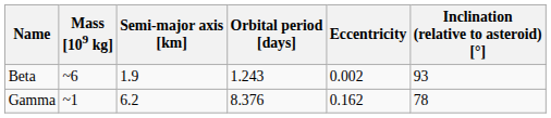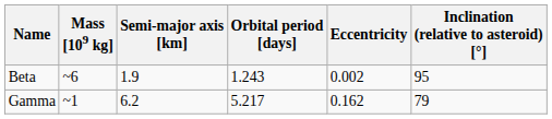 <table class="wikitable" style="font-size: 0.9em;">
 <tr>
 <th>Name</th>
 <th>Mass<br>[10<sup>9</sup> kg]</th>
 <th>Semi-major axis<br>[km]</th>
 <th>Orbital period<br>[days]</th>
 <th>Eccentricity</th>
 <th>Inclination<br>(relative to asteroid)<br>[°]</th>
 </tr>
 <tr>
 <td>Beta</td>
 <td>~6</td>
 <td>1.9</td>
 <td>1.243</td>
 <td>0.002</td>
-<td>93</td>
+<td>95</td>
 </tr>
 <tr>
 <td>Gamma</td>
 <td>~1</td>
 <td>6.2</td>
-<td>8.376</td>
+<td>5.217</td>
 <td>0.162</td>
-<td>78</td>
+<td>79</td>
 </tr>
 </table>
